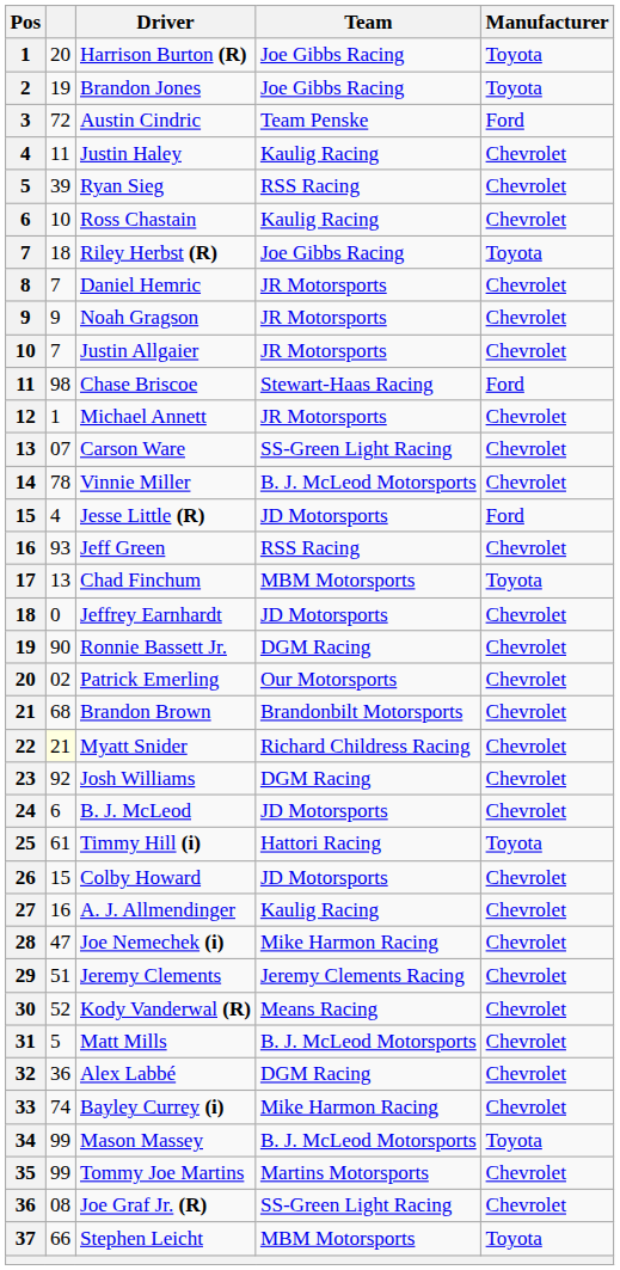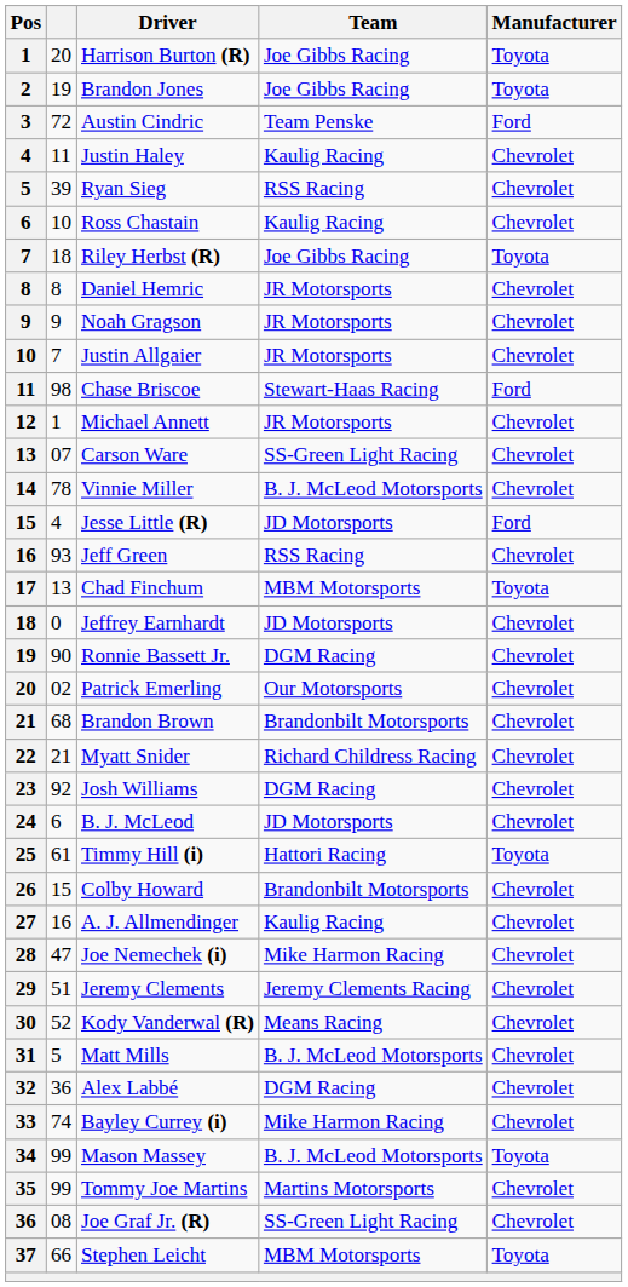 <table class="wikitable" style="font-size:98%">
 <tr>
 <th>Pos</th>
 <th></th>
 <th>Driver</th>
 <th>Team</th>
 <th>Manufacturer</th>
 </tr>
 <tr>
 <th>1</th>
 <td>20</td>
 <td><a href='#'>Harrison Burton</a> <strong>(R)</strong></td>
 <td><a href='#'>Joe Gibbs Racing</a></td>
 <td><a href='#'>Toyota</a></td>
 </tr>
 <tr>
 <th>2</th>
 <td>19</td>
 <td><a href='#'>Brandon Jones</a></td>
 <td><a href='#'>Joe Gibbs Racing</a></td>
 <td><a href='#'>Toyota</a></td>
 </tr>
 <tr>
 <th>3</th>
 <td>72</td>
 <td><a href='#'>Austin Cindric</a></td>
 <td><a href='#'>Team Penske</a></td>
 <td><a href='#'>Ford</a></td>
 </tr>
 <tr>
 <th>4</th>
 <td>11</td>
 <td><a href='#'>Justin Haley</a></td>
 <td><a href='#'>Kaulig Racing</a></td>
 <td><a href='#'>Chevrolet</a></td>
 </tr>
 <tr>
 <th>5</th>
 <td>39</td>
 <td><a href='#'>Ryan Sieg</a></td>
 <td><a href='#'>RSS Racing</a></td>
 <td><a href='#'>Chevrolet</a></td>
 </tr>
 <tr>
 <th>6</th>
 <td>10</td>
 <td><a href='#'>Ross Chastain</a></td>
 <td><a href='#'>Kaulig Racing</a></td>
 <td><a href='#'>Chevrolet</a></td>
 </tr>
 <tr>
 <th>7</th>
 <td>18</td>
 <td><a href='#'>Riley Herbst</a> <strong>(R)</strong></td>
 <td><a href='#'>Joe Gibbs Racing</a></td>
 <td><a href='#'>Toyota</a></td>
 </tr>
 <tr>
 <th>8</th>
-<td>7</td>
+<td>8</td>
 <td><a href='#'>Daniel Hemric</a></td>
 <td><a href='#'>JR Motorsports</a></td>
 <td><a href='#'>Chevrolet</a></td>
 </tr>
 <tr>
 <th>9</th>
 <td>9</td>
 <td><a href='#'>Noah Gragson</a></td>
 <td><a href='#'>JR Motorsports</a></td>
 <td><a href='#'>Chevrolet</a></td>
 </tr>
 <tr>
 <th>10</th>
 <td>7</td>
 <td><a href='#'>Justin Allgaier</a></td>
 <td><a href='#'>JR Motorsports</a></td>
 <td><a href='#'>Chevrolet</a></td>
 </tr>
 <tr>
 <th>11</th>
 <td>98</td>
 <td><a href='#'>Chase Briscoe</a></td>
 <td><a href='#'>Stewart-Haas Racing</a></td>
 <td><a href='#'>Ford</a></td>
 </tr>
 <tr>
 <th>12</th>
 <td>1</td>
 <td><a href='#'>Michael Annett</a></td>
 <td><a href='#'>JR Motorsports</a></td>
 <td><a href='#'>Chevrolet</a></td>
 </tr>
 <tr>
 <th>13</th>
 <td>07</td>
 <td><a href='#'>Carson Ware</a></td>
 <td><a href='#'>SS-Green Light Racing</a></td>
 <td><a href='#'>Chevrolet</a></td>
 </tr>
 <tr>
 <th>14</th>
 <td>78</td>
 <td><a href='#'>Vinnie Miller</a></td>
 <td><a href='#'>B. J. McLeod Motorsports</a></td>
 <td><a href='#'>Chevrolet</a></td>
 </tr>
 <tr>
 <th>15</th>
 <td>4</td>
 <td><a href='#'>Jesse Little</a> <strong>(R)</strong></td>
 <td><a href='#'>JD Motorsports</a></td>
 <td><a href='#'>Ford</a></td>
 </tr>
 <tr>
 <th>16</th>
 <td>93</td>
 <td><a href='#'>Jeff Green</a></td>
 <td><a href='#'>RSS Racing</a></td>
 <td><a href='#'>Chevrolet</a></td>
 </tr>
 <tr>
 <th>17</th>
 <td>13</td>
 <td><a href='#'>Chad Finchum</a></td>
 <td><a href='#'>MBM Motorsports</a></td>
 <td><a href='#'>Toyota</a></td>
 </tr>
 <tr>
 <th>18</th>
 <td>0</td>
 <td><a href='#'>Jeffrey Earnhardt</a></td>
 <td><a href='#'>JD Motorsports</a></td>
 <td><a href='#'>Chevrolet</a></td>
 </tr>
 <tr>
 <th>19</th>
 <td>90</td>
 <td><a href='#'>Ronnie Bassett Jr.</a></td>
 <td><a href='#'>DGM Racing</a></td>
 <td><a href='#'>Chevrolet</a></td>
 </tr>
 <tr>
 <th>20</th>
 <td>02</td>
 <td><a href='#'>Patrick Emerling</a></td>
 <td><a href='#'>Our Motorsports</a></td>
 <td><a href='#'>Chevrolet</a></td>
 </tr>
 <tr>
 <th>21</th>
 <td>68</td>
 <td><a href='#'>Brandon Brown</a></td>
 <td><a href='#'>Brandonbilt Motorsports</a></td>
 <td><a href='#'>Chevrolet</a></td>
 </tr>
 <tr>
 <th>22</th>
-<td style="background: lightyellow;">21</td>
+<td>21</td>
 <td><a href='#'>Myatt Snider</a></td>
 <td><a href='#'>Richard Childress Racing</a></td>
 <td><a href='#'>Chevrolet</a></td>
 </tr>
 <tr>
 <th>23</th>
 <td>92</td>
 <td><a href='#'>Josh Williams</a></td>
 <td><a href='#'>DGM Racing</a></td>
 <td><a href='#'>Chevrolet</a></td>
 </tr>
 <tr>
 <th>24</th>
 <td>6</td>
 <td><a href='#'>B. J. McLeod</a></td>
 <td><a href='#'>JD Motorsports</a></td>
 <td><a href='#'>Chevrolet</a></td>
 </tr>
 <tr>
 <th>25</th>
 <td>61</td>
 <td><a href='#'>Timmy Hill</a> <strong>(i)</strong></td>
 <td><a href='#'>Hattori Racing</a></td>
 <td><a href='#'>Toyota</a></td>
 </tr>
 <tr>
 <th>26</th>
 <td>15</td>
 <td><a href='#'>Colby Howard</a></td>
-<td><a href='#'>JD Motorsports</a></td>
+<td><a href='#'>Brandonbilt Motorsports</a></td>
 <td><a href='#'>Chevrolet</a></td>
 </tr>
 <tr>
 <th>27</th>
 <td>16</td>
 <td><a href='#'>A. J. Allmendinger</a></td>
 <td><a href='#'>Kaulig Racing</a></td>
 <td><a href='#'>Chevrolet</a></td>
 </tr>
 <tr>
 <th>28</th>
 <td>47</td>
 <td><a href='#'>Joe Nemechek</a> <strong>(i)</strong></td>
 <td><a href='#'>Mike Harmon Racing</a></td>
 <td><a href='#'>Chevrolet</a></td>
 </tr>
 <tr>
 <th>29</th>
 <td>51</td>
 <td><a href='#'>Jeremy Clements</a></td>
 <td><a href='#'>Jeremy Clements Racing</a></td>
 <td><a href='#'>Chevrolet</a></td>
 </tr>
 <tr>
 <th>30</th>
 <td>52</td>
 <td><a href='#'>Kody Vanderwal</a> <strong>(R)</strong></td>
 <td><a href='#'>Means Racing</a></td>
 <td><a href='#'>Chevrolet</a></td>
 </tr>
 <tr>
 <th>31</th>
 <td>5</td>
 <td><a href='#'>Matt Mills</a></td>
 <td><a href='#'>B. J. McLeod Motorsports</a></td>
 <td><a href='#'>Chevrolet</a></td>
 </tr>
 <tr>
 <th>32</th>
 <td>36</td>
 <td><a href='#'>Alex Labbé</a></td>
 <td><a href='#'>DGM Racing</a></td>
 <td><a href='#'>Chevrolet</a></td>
 </tr>
 <tr>
 <th>33</th>
 <td>74</td>
 <td><a href='#'>Bayley Currey</a> <strong>(i)</strong></td>
 <td><a href='#'>Mike Harmon Racing</a></td>
 <td><a href='#'>Chevrolet</a></td>
 </tr>
 <tr>
 <th>34</th>
 <td>99</td>
 <td><a href='#'>Mason Massey</a></td>
 <td><a href='#'>B. J. McLeod Motorsports</a></td>
 <td><a href='#'>Toyota</a></td>
 </tr>
 <tr>
 <th>35</th>
 <td>99</td>
 <td><a href='#'>Tommy Joe Martins</a></td>
 <td><a href='#'>Martins Motorsports</a></td>
 <td><a href='#'>Chevrolet</a></td>
 </tr>
 <tr>
 <th>36</th>
 <td>08</td>
 <td><a href='#'>Joe Graf Jr.</a> <strong>(R)</strong></td>
 <td><a href='#'>SS-Green Light Racing</a></td>
 <td><a href='#'>Chevrolet</a></td>
 </tr>
 <tr>
 <th>37</th>
 <td>66</td>
 <td><a href='#'>Stephen Leicht</a></td>
 <td><a href='#'>MBM Motorsports</a></td>
 <td><a href='#'>Toyota</a></td>
 </tr>
 <tr>
 <th colspan="5"></th>
 </tr>
 <tr>
 </tr>
 </table>
